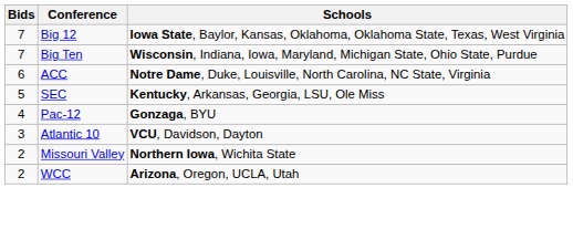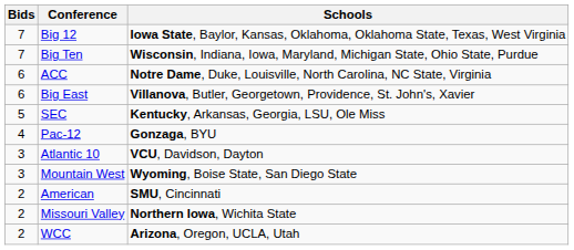 <table class="wikitable">
 <tr>
 <th>Bids</th>
 <th>Conference</th>
 <th>Schools</th>
 </tr>
 <tr>
 <td align="center">7</td>
 <td><a href='#'>Big 12</a></td>
 <td><strong>Iowa State</strong>, Baylor, Kansas, Oklahoma, Oklahoma State, Texas, West Virginia</td>
 </tr>
 <tr>
 <td align="center">7</td>
 <td><a href='#'>Big Ten</a></td>
 <td><strong>Wisconsin</strong>, Indiana, Iowa, Maryland, Michigan State, Ohio State, Purdue</td>
 </tr>
 <tr>
 <td align="center">6</td>
 <td><a href='#'>ACC</a></td>
 <td><strong>Notre Dame</strong>, Duke, Louisville, North Carolina, NC State, Virginia</td>
 </tr>
 <tr>
+<td align="center">6</td>
+<td><a href='#'>Big East</a></td>
+<td><strong>Villanova</strong>, Butler, Georgetown, Providence, St. John's, Xavier</td>
+</tr>
+<tr>
 <td align="center">5</td>
 <td><a href='#'>SEC</a></td>
 <td><strong>Kentucky</strong>, Arkansas, Georgia, LSU, Ole Miss</td>
 </tr>
 <tr>
 <td align="center">4</td>
 <td><a href='#'>Pac-12</a></td>
 <td><strong>Gonzaga</strong>, BYU</td>
 </tr>
 <tr>
 <td align="center">3</td>
 <td><a href='#'>Atlantic 10</a></td>
 <td><strong>VCU</strong>, Davidson, Dayton</td>
 </tr>
 <tr>
+<td align="center">3</td>
+<td><a href='#'>Mountain West</a></td>
+<td><strong>Wyoming</strong>, Boise State, San Diego State</td>
+</tr>
+<tr>
+<td align="center">2</td>
+<td><a href='#'>American</a></td>
+<td><strong>SMU</strong>, Cincinnati</td>
+</tr>
+<tr>
 <td align="center">2</td>
 <td><a href='#'>Missouri Valley</a></td>
 <td><strong>Northern Iowa</strong>, Wichita State</td>
 </tr>
 <tr>
 <td align="center">2</td>
 <td><a href='#'>WCC</a></td>
 <td><strong>Arizona</strong>, Oregon, UCLA, Utah</td>
 </tr>
 </table>
